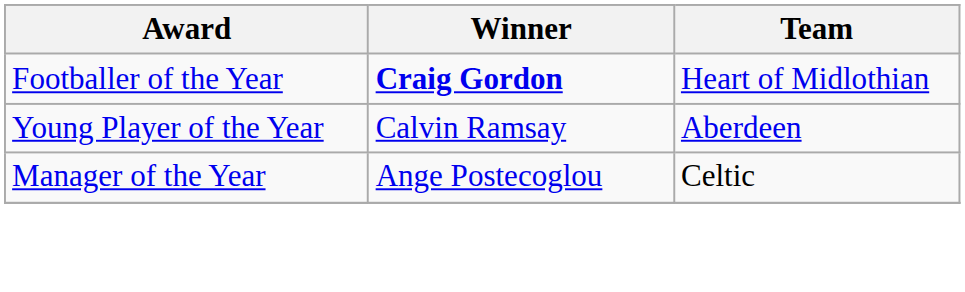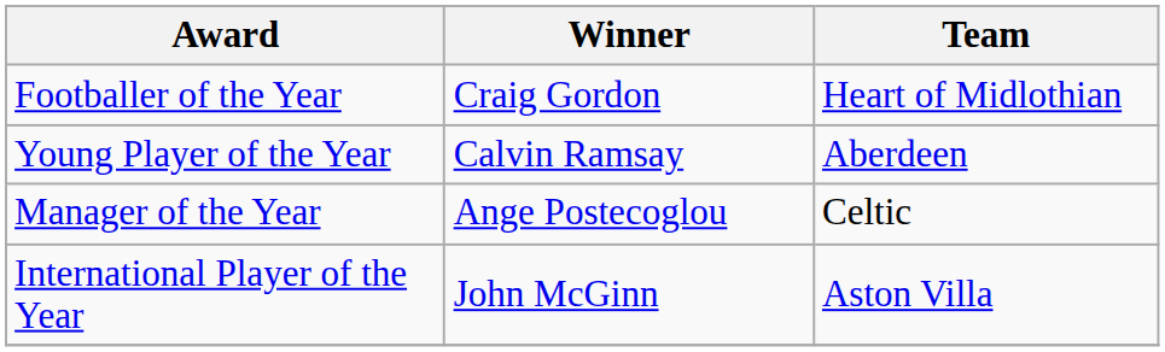 <table class="wikitable">
 <tr>
 <th width=180>Award</th>
 <th width=150>Winner</th>
 <th width=140>Team</th>
 </tr>
 <tr>
 <td><a href='#'>Footballer of the Year</a></td>
-<td><strong><a href='#'>Craig Gordon</a></strong></td>
+<td><a href='#'>Craig Gordon</a></td>
 <td><a href='#'>Heart of Midlothian</a></td>
 </tr>
 <tr>
 <td><a href='#'>Young Player of the Year</a></td>
 <td><a href='#'>Calvin Ramsay</a></td>
 <td><a href='#'>Aberdeen</a></td>
 </tr>
 <tr>
 <td><a href='#'>Manager of the Year</a></td>
 <td><a href='#'>Ange Postecoglou</a></td>
 <td>Celtic</td>
 </tr>
 <tr>
+<td><a href='#'>International Player of the Year</a></td>
+<td><a href='#'>John McGinn</a></td>
+<td><a href='#'>Aston Villa</a></td>
+</tr>
+<tr>
 </tr>
 </table>
